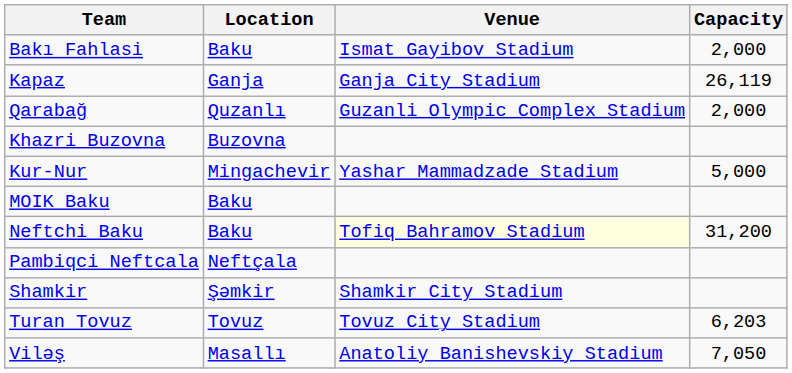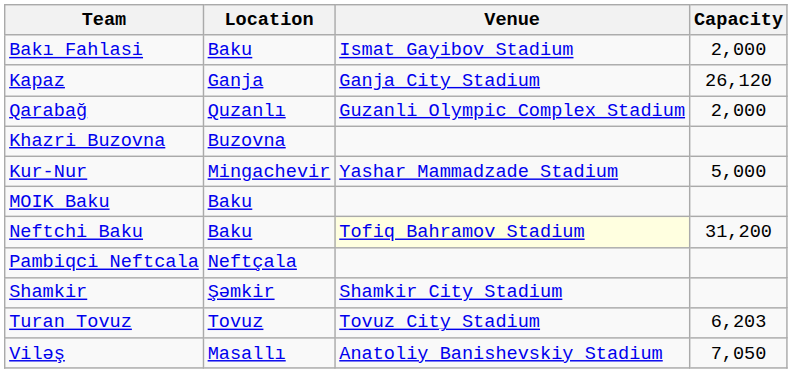 <table class="wikitable sortable">
 <tr>
 <th>Team</th>
 <th>Location</th>
 <th>Venue</th>
 <th>Capacity</th>
 </tr>
 <tr>
 <td><a href='#'>Bakı Fahlasi</a></td>
 <td><a href='#'>Baku</a></td>
 <td><a href='#'>Ismat Gayibov Stadium</a></td>
 <td align="center">2,000</td>
 </tr>
 <tr>
 <td><a href='#'>Kapaz</a></td>
 <td><a href='#'>Ganja</a></td>
 <td><a href='#'>Ganja City Stadium</a></td>
-<td align="center">26,119</td>
+<td align="center">26,120</td>
 </tr>
 <tr>
 <td><a href='#'>Qarabağ</a></td>
 <td><a href='#'>Quzanlı</a></td>
 <td><a href='#'>Guzanli Olympic Complex Stadium</a></td>
 <td align="center">2,000</td>
 </tr>
 <tr>
 <td><a href='#'>Khazri Buzovna</a></td>
 <td><a href='#'>Buzovna</a></td>
 <td></td>
 <td align="center"></td>
 </tr>
 <tr>
 <td><a href='#'>Kur-Nur</a></td>
 <td><a href='#'>Mingachevir</a></td>
 <td><a href='#'>Yashar Mammadzade Stadium</a></td>
 <td align="center">5,000</td>
 </tr>
 <tr>
 <td><a href='#'>MOIK Baku</a></td>
 <td><a href='#'>Baku</a></td>
 <td></td>
 <td align="center"></td>
 </tr>
 <tr>
 <td><a href='#'>Neftchi Baku</a></td>
 <td><a href='#'>Baku</a></td>
 <td style="background: lightyellow;"><a href='#'>Tofiq Bahramov Stadium</a></td>
 <td align="center">31,200</td>
 </tr>
 <tr>
 <td><a href='#'>Pambiqci Neftcala</a></td>
 <td><a href='#'>Neftçala</a></td>
 <td></td>
 <td align="center"></td>
 </tr>
 <tr>
 <td><a href='#'>Shamkir</a></td>
 <td><a href='#'>Şəmkir</a></td>
 <td><a href='#'>Shamkir City Stadium</a></td>
 <td align="center"></td>
 </tr>
 <tr>
 <td><a href='#'>Turan Tovuz</a></td>
 <td><a href='#'>Tovuz</a></td>
 <td><a href='#'>Tovuz City Stadium</a></td>
 <td align="center">6,203</td>
 </tr>
 <tr>
 <td><a href='#'>Viləş</a></td>
 <td><a href='#'>Masallı</a></td>
 <td><a href='#'>Anatoliy Banishevskiy Stadium</a></td>
 <td align="center">7,050</td>
 </tr>
 </table>
